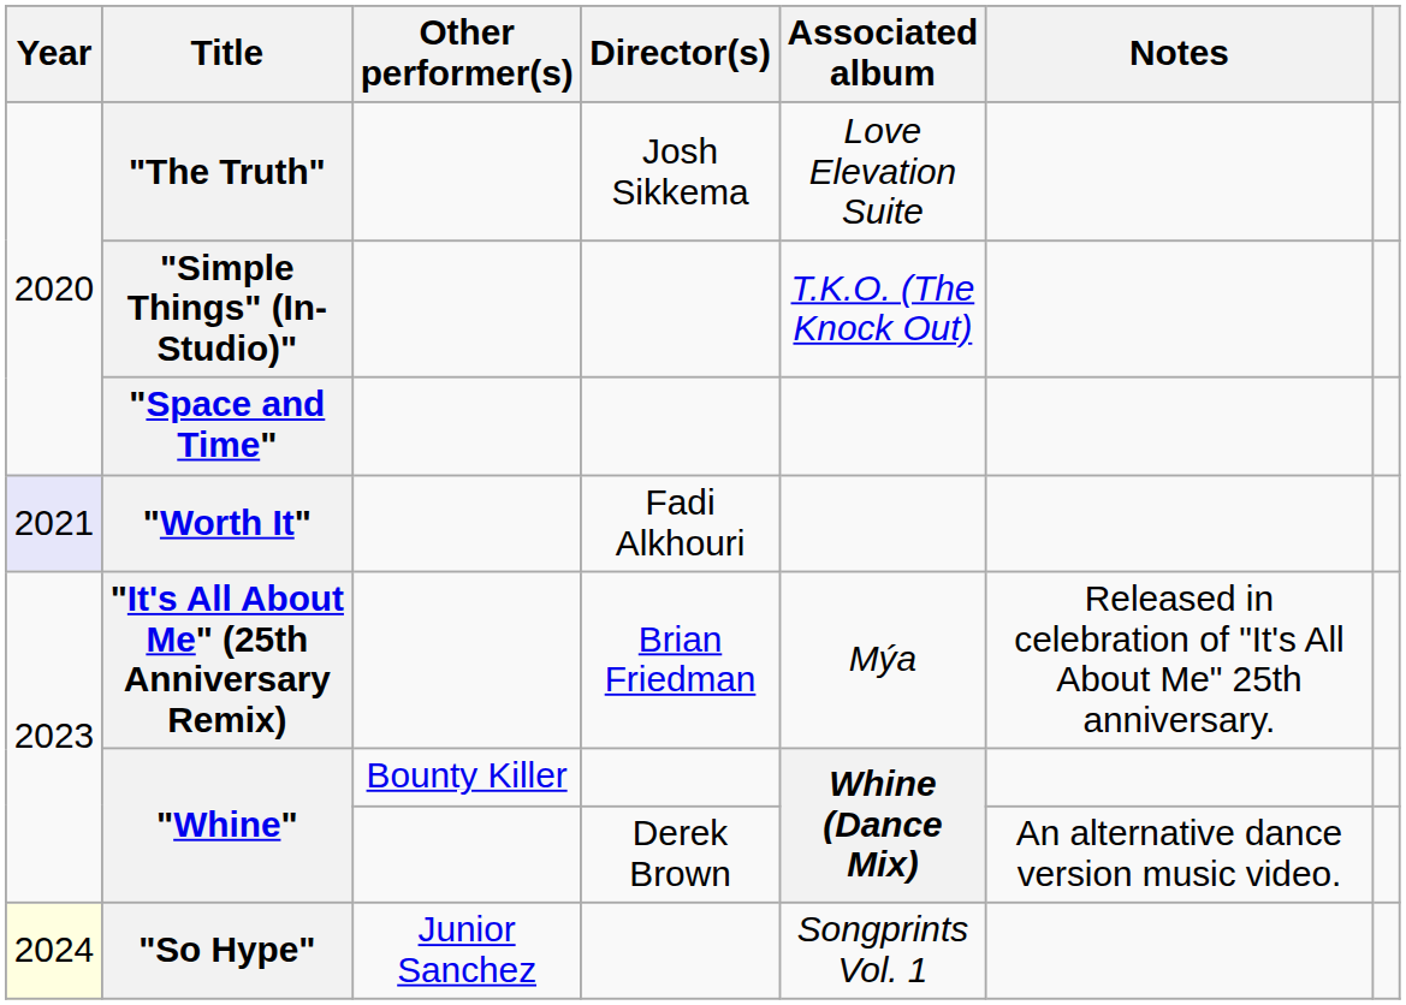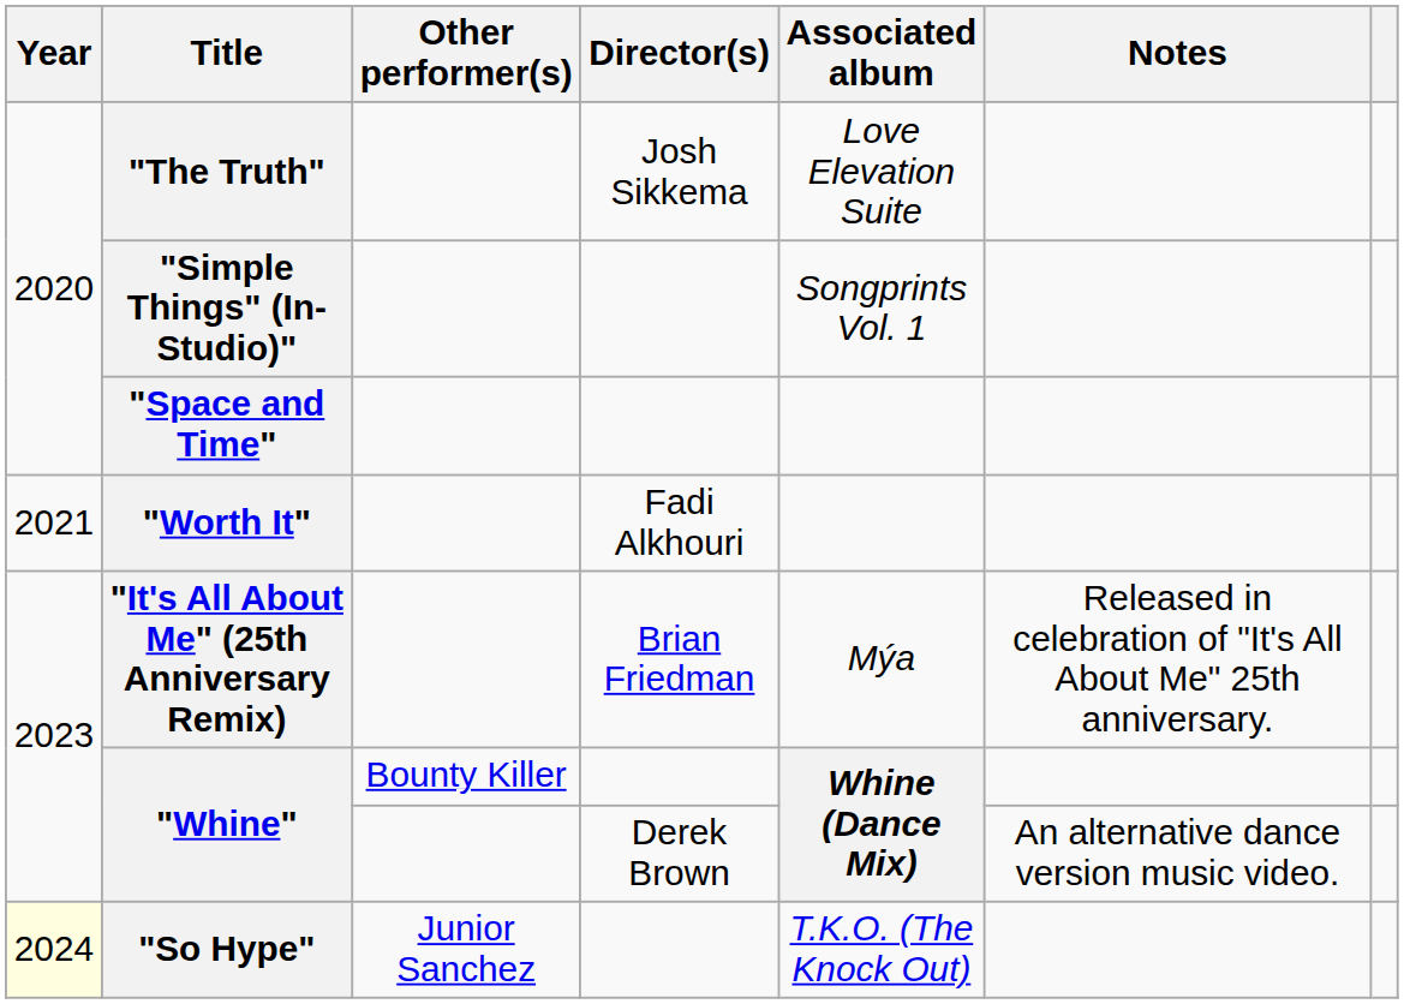 <table class="wikitable sortable plainrowheaders" style="text-align:center;" width="100%;">
 <tr>
 <th scope="col" style="width:6%;">Year</th>
 <th scope="col" style="width:18%;">Title</th>
 <th scope="col" style="width:9%;">Other performer(s)</th>
 <th scope="col" style="width:9%;">Director(s)</th>
 <th scope="col" style="width:13%;">Associated album</th>
 <th class="unsortable" scope="col" style="width:28%;">Notes</th>
 <th class="unsortable" scope="col" style="width:2%;"></th>
 </tr>
 <tr>
 <td rowspan="3">2020</td>
 <th scope="row">"The Truth"</th>
 <td></td>
 <td>Josh Sikkema</td>
 <td><em>Love Elevation Suite</em></td>
 <td></td>
 <td></td>
 </tr>
 <tr>
 <th scope="row">"Simple Things" (In-Studio)"</th>
 <td></td>
 <td></td>
-<td><em><a href='#'>T.K.O. (The Knock Out)</a></em></td>
+<td><em>Songprints Vol. 1</em></td>
 <td></td>
 <td></td>
 </tr>
 <tr>
 <th scope="row">"<a href='#'>Space and Time</a>"</th>
 <td></td>
 <td></td>
 <td></td>
 <td></td>
 <td></td>
 </tr>
 <tr>
-<td style="background: lavender;">2021</td>
+<td>2021</td>
 <th scope="row">"<a href='#'>Worth It</a>"</th>
 <td></td>
 <td>Fadi Alkhouri</td>
 <td></td>
 <td></td>
 <td></td>
 </tr>
 <tr>
 <td rowspan="3">2023</td>
 <th scope="row">"<a href='#'>It's All About Me</a>" (25th Anniversary Remix)</th>
 <td></td>
 <td><a href='#'>Brian Friedman</a></td>
 <td><em>Mýa</em></td>
 <td>Released in celebration of "It's All About Me" 25th anniversary.</td>
 <td></td>
 </tr>
 <tr>
 <th scope="row" rowspan="2">"<a href='#'>Whine</a>"</th>
 <td><a href='#'>Bounty Killer</a></td>
 <td></td>
 <th scope="row" rowspan="2"><em>Whine (Dance Mix)</em></th>
 <td></td>
 <td></td>
 </tr>
 <tr>
 <td></td>
 <td>Derek Brown</td>
 <td>An alternative dance version music video.</td>
 <td></td>
 </tr>
 <tr>
 <td style="background: lightyellow;">2024</td>
 <th scope="row">"So Hype"</th>
 <td><a href='#'>Junior Sanchez</a></td>
 <td></td>
-<td><em>Songprints Vol. 1</em></td>
+<td><em><a href='#'>T.K.O. (The Knock Out)</a></em></td>
 <td></td>
 <td></td>
 </tr>
 </table>
